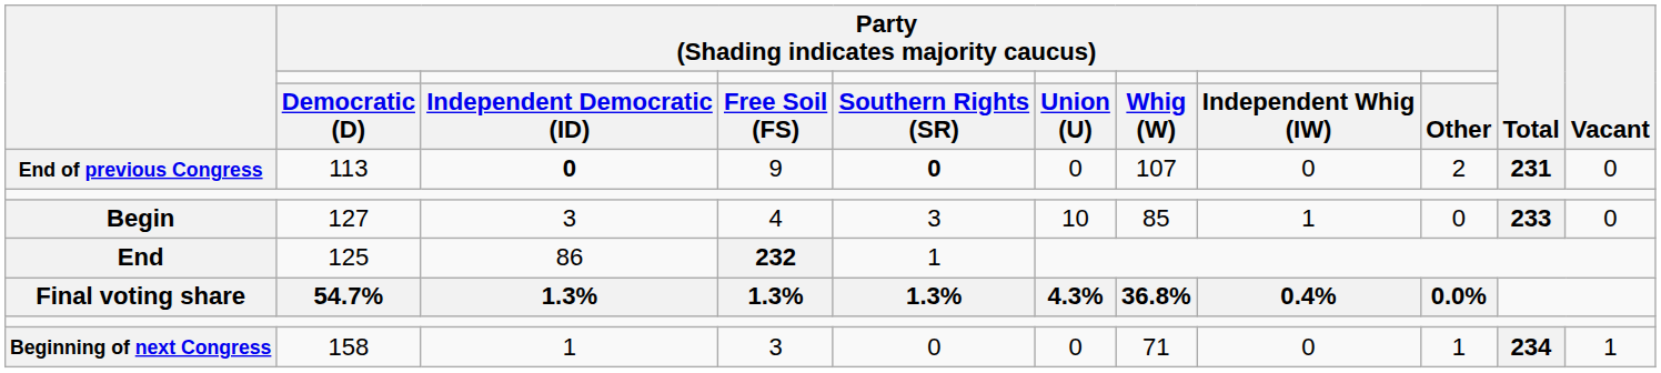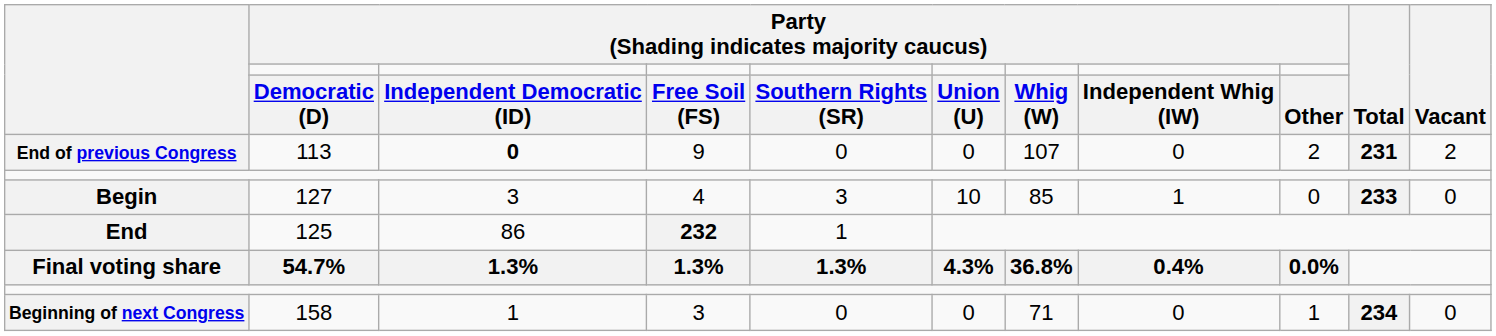 <table class=wikitable style="text-align:center">
 <tr valign=bottom>
 <th rowspan=3> </th>
 <th colspan=8>Party <div>(Shading indicates majority caucus)</div></th>
 <th rowspan=3>Total</th>
 <th rowspan=3>Vacant</th>
 </tr>
 <tr style="height:5px">
 <td bgcolor=></td>
 <td bgcolor=></td>
 <td bgcolor=></td>
 <td bgcolor=></td>
 <td bgcolor=></td>
 <td bgcolor=></td>
 <td bgcolor=></td>
 <td></td>
 </tr>
 <tr valign=bottom>
 <th><a href='#'>Democratic</a><br>(D)</th>
 <th><a href='#'>Independent Democratic</a><br>(ID)</th>
 <th><a href='#'>Free Soil</a><br>(FS)</th>
 <th><a href='#'>Southern Rights</a><br>(SR)</th>
 <th><a href='#'>Union</a><br>(U)</th>
 <th><a href='#'>Whig</a><br>(W)</th>
 <th>Independent Whig<br>(IW)</th>
 <th>Other</th>
 </tr>
 <tr>
 <th style="white-space:nowrap; font-size:80%;">End of <a href='#'>previous Congress</a></th>
 <td>113</td>
 <td><strong>0</strong></td>
 <td>9</td>
-<td><strong>0</strong></td>
+<td>0</td>
 <td>0</td>
 <td>107</td>
 <td>0</td>
 <td>2</td>
 <th>231</th>
-<td>0</td>
+<td>2</td>
 </tr>
 <tr>
 <td colspan=99></td>
 </tr>
 <tr>
 <th>Begin</th>
 <td>127</td>
 <td>3</td>
 <td>4</td>
 <td>3</td>
 <td>10</td>
 <td>85</td>
 <td>1</td>
 <td>0</td>
 <th>233</th>
 <td>0</td>
 </tr>
 <tr>
 <th>End</th>
 <td>125</td>
 <td>86</td>
 <th>232</th>
 <td>1</td>
 </tr>
 <tr>
 <th>Final voting share</th>
 <th>54.7%</th>
 <th>1.3%</th>
 <th>1.3%</th>
 <th>1.3%</th>
 <th>4.3%</th>
 <th>36.8%</th>
 <th>0.4%</th>
 <th>0.0%</th>
 <td colspan=2></td>
 </tr>
 <tr>
 <td colspan=99></td>
 </tr>
 <tr>
 <th style="white-space:nowrap; font-size:80%;">Beginning of <a href='#'>next Congress</a></th>
 <td>158</td>
 <td>1</td>
 <td>3</td>
 <td>0</td>
 <td>0</td>
 <td>71</td>
 <td>0</td>
 <td>1</td>
 <th>234</th>
-<td>1</td>
+<td>0</td>
 </tr>
 </table>
